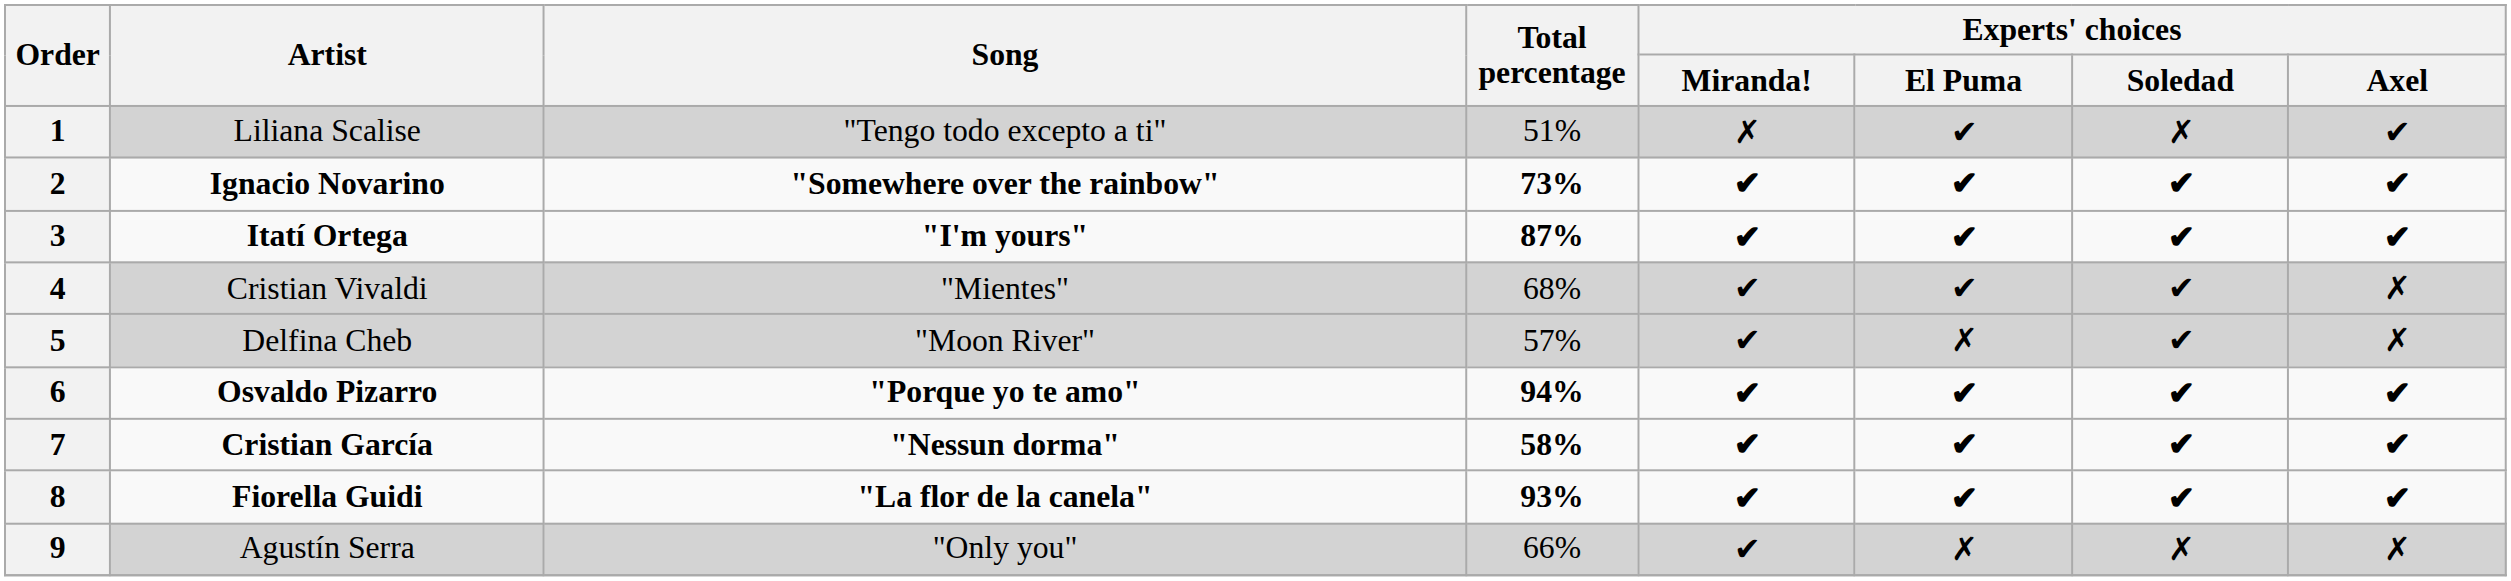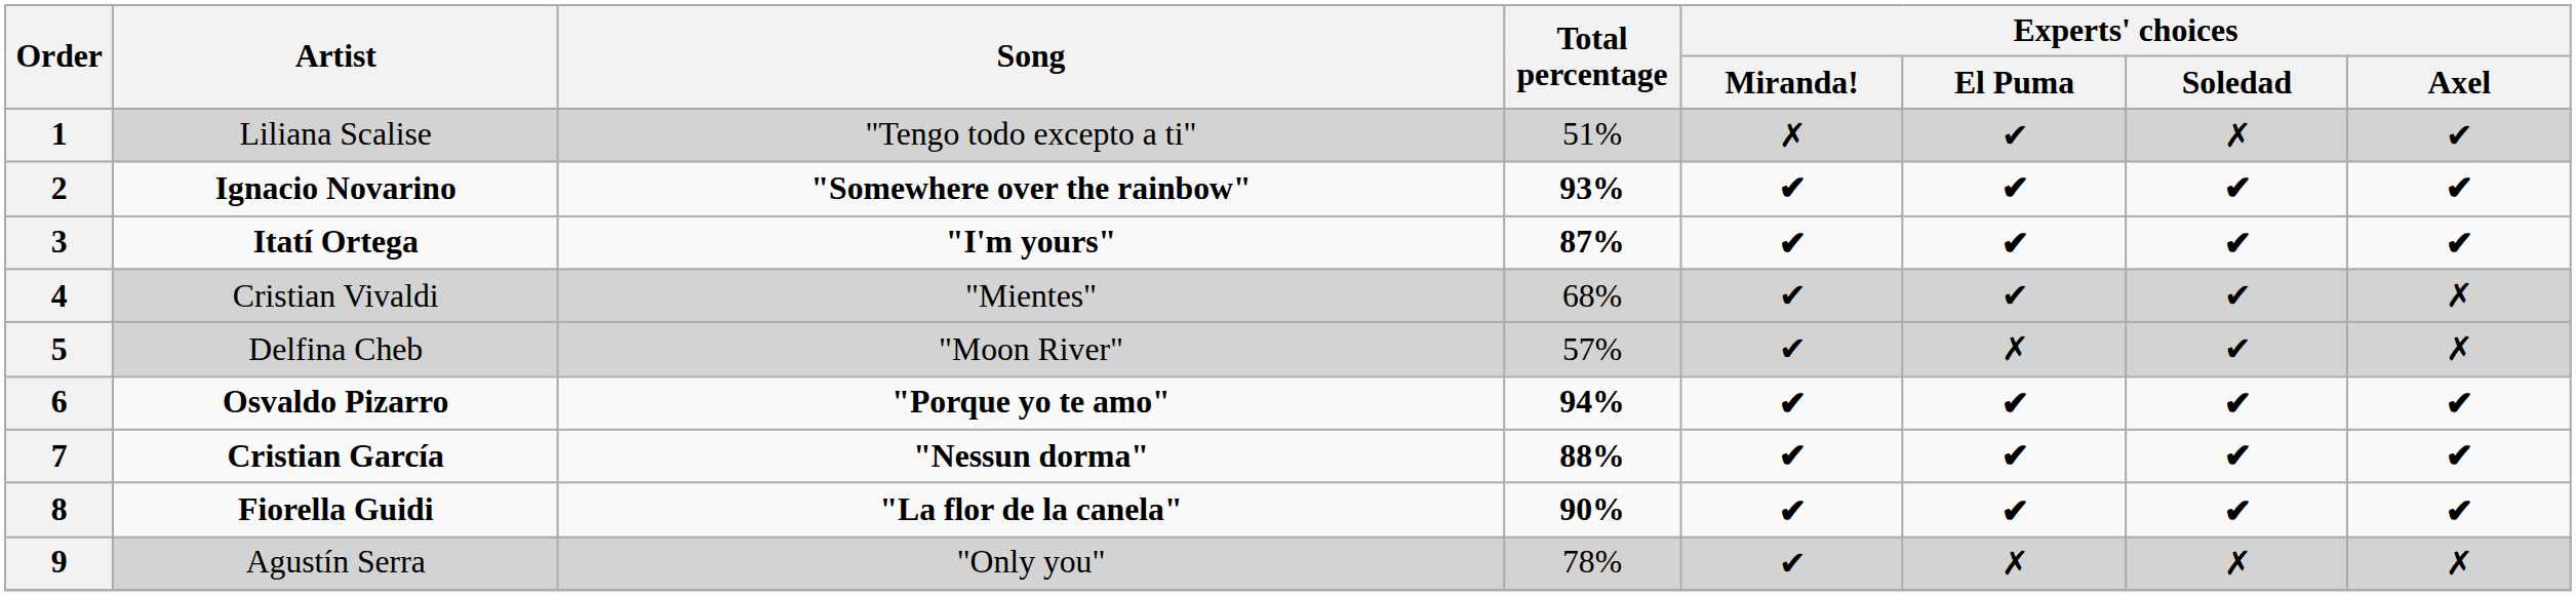 <table class="wikitable" style="text-align:center; width:100%;">
 <tr>
 <th scope="col" rowspan="2" style="width:03%;">Order</th>
 <th scope="col" rowspan="2" style="width:16%;">Artist</th>
 <th scope="col" rowspan="2" style="width:34%;">Song</th>
 <th scope="col" rowspan="2" style="width:05%;">Total percentage</th>
 <th scope="col" colspan="4" style="width:24%;">Experts' choices</th>
 </tr>
 <tr>
 <th style="width:08%;">Miranda!</th>
 <th style="width:08%;">El Puma</th>
 <th style="width:08%;">Soledad</th>
 <th style="width:08%;">Axel</th>
 </tr>
 <tr bgcolor=lightgray>
 <th>1</th>
 <td>Liliana Scalise</td>
 <td>"Tengo todo excepto a ti"</td>
 <td>51%</td>
 <td>✗</td>
 <td>✔</td>
 <td>✗</td>
 <td>✔</td>
 </tr>
 <tr>
 <th>2</th>
 <td><strong>Ignacio Novarino</strong></td>
 <td><strong>"Somewhere over the rainbow"</strong></td>
-<td><strong>73%</strong></td>
+<td><strong>93%</strong></td>
 <td><strong>✔</strong></td>
 <td><strong>✔</strong></td>
 <td><strong>✔</strong></td>
 <td><strong>✔</strong></td>
 </tr>
 <tr>
 <th>3</th>
 <td><strong>Itatí Ortega</strong></td>
 <td><strong>"I'm yours"</strong></td>
 <td><strong>87%</strong></td>
 <td><strong>✔</strong></td>
 <td><strong>✔</strong></td>
 <td><strong>✔</strong></td>
 <td><strong>✔</strong></td>
 </tr>
 <tr bgcolor=lightgray>
 <th>4</th>
 <td>Cristian Vivaldi</td>
 <td>"Mientes"</td>
 <td>68%</td>
 <td>✔</td>
 <td>✔</td>
 <td>✔</td>
 <td>✗</td>
 </tr>
 <tr bgcolor=lightgray>
 <th>5</th>
 <td>Delfina Cheb</td>
 <td>"Moon River"</td>
 <td>57%</td>
 <td>✔</td>
 <td>✗</td>
 <td>✔</td>
 <td>✗</td>
 </tr>
 <tr>
 <th>6</th>
 <td><strong>Osvaldo Pizarro</strong></td>
 <td><strong>"Porque yo te amo"</strong></td>
 <td><strong>94%</strong></td>
 <td><strong>✔</strong></td>
 <td><strong>✔</strong></td>
 <td><strong>✔</strong></td>
 <td><strong>✔</strong></td>
 </tr>
 <tr>
 <th>7</th>
 <td><strong>Cristian García</strong></td>
 <td><strong>"Nessun dorma"</strong></td>
-<td><strong>58%</strong></td>
+<td><strong>88%</strong></td>
 <td><strong>✔</strong></td>
 <td><strong>✔</strong></td>
 <td><strong>✔</strong></td>
 <td><strong>✔</strong></td>
 </tr>
 <tr>
 <th>8</th>
 <td><strong>Fiorella Guidi</strong></td>
 <td><strong>"La flor de la canela"</strong></td>
-<td><strong>93%</strong></td>
+<td><strong>90%</strong></td>
 <td><strong>✔</strong></td>
 <td><strong>✔</strong></td>
 <td><strong>✔</strong></td>
 <td><strong>✔</strong></td>
 </tr>
 <tr bgcolor=lightgray>
 <th>9</th>
 <td>Agustín Serra</td>
 <td>"Only you"</td>
-<td>66%</td>
+<td>78%</td>
 <td>✔</td>
 <td>✗</td>
 <td>✗</td>
 <td>✗</td>
 </tr>
 <tr>
 </tr>
 </table>
